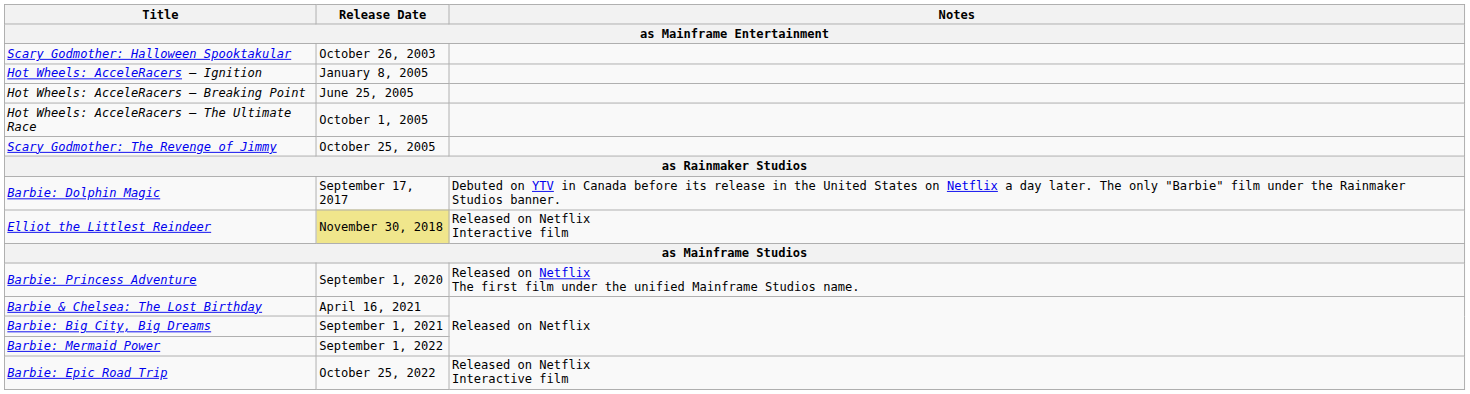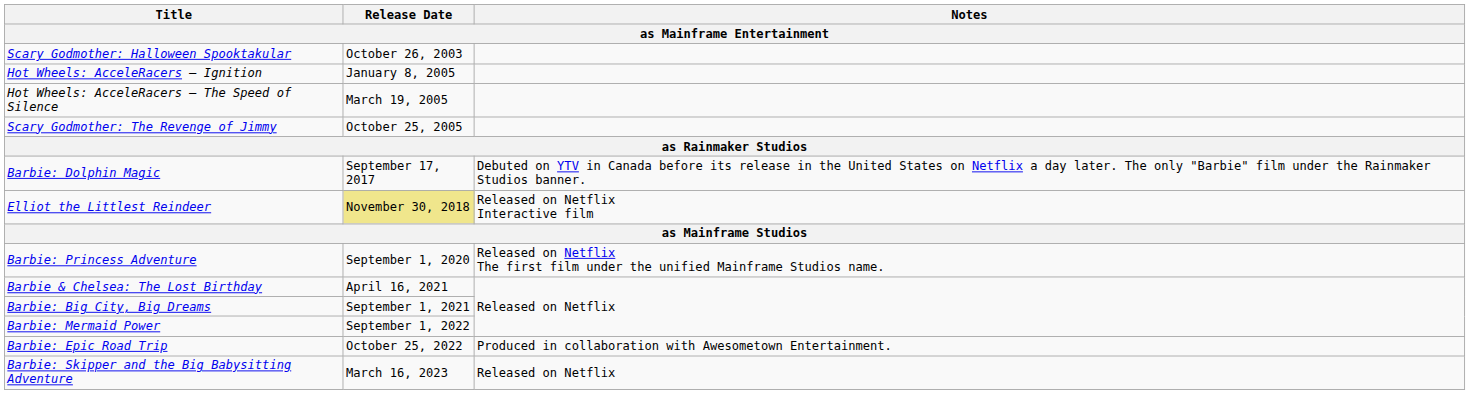 <table class="wikitable sortable">
 <tr>
 <th>Title</th>
 <th>Release Date</th>
 <th>Notes</th>
 </tr>
 <tr>
 <th colspan="3">as Mainframe Entertainment</th>
 </tr>
 <tr>
 <td><em><a href='#'>Scary Godmother: Halloween Spooktakular</a></em></td>
 <td>October 26, 2003</td>
 <td></td>
 </tr>
 <tr>
 <td><em><a href='#'>Hot Wheels: AcceleRacers</a> – Ignition</em></td>
 <td>January 8, 2005</td>
 <td></td>
 </tr>
 <tr>
-<td><em>Hot Wheels: AcceleRacers – Breaking Point</em></td>
-<td>June 25, 2005</td>
-<td></td>
-</tr>
-<tr>
-<td><em>Hot Wheels: AcceleRacers – The Ultimate Race</em></td>
-<td>October 1, 2005</td>
+<td><em>Hot Wheels: AcceleRacers – The Speed of Silence</em></td>
+<td>March 19, 2005</td>
 <td></td>
 </tr>
 <tr>
 <td><em><a href='#'>Scary Godmother: The Revenge of Jimmy</a></em></td>
 <td>October 25, 2005</td>
 <td></td>
 </tr>
 <tr>
 <th colspan="3">as Rainmaker Studios</th>
 </tr>
 <tr>
 <td><em><a href='#'>Barbie: Dolphin Magic</a></em></td>
 <td>September 17, 2017</td>
 <td>Debuted on <a href='#'>YTV</a> in Canada before its release in the United States on <a href='#'>Netflix</a> a day later. The only "Barbie" film under the Rainmaker Studios banner.</td>
 </tr>
 <tr>
 <td><em><a href='#'>Elliot the Littlest Reindeer</a></em></td>
 <td style="background: khaki;">November 30, 2018</td>
 <td>Released on Netflix<br>Interactive film</td>
 </tr>
 <tr>
 <th colspan="3">as Mainframe Studios</th>
 </tr>
 <tr>
 <td><em><a href='#'>Barbie: Princess Adventure</a></em></td>
 <td>September 1, 2020</td>
 <td>Released on <a href='#'>Netflix</a><br>The first film under the unified Mainframe Studios name.</td>
 </tr>
 <tr>
 <td><em><a href='#'>Barbie & Chelsea: The Lost Birthday</a></em></td>
 <td>April 16, 2021</td>
 <td rowspan="3">Released on Netflix</td>
 </tr>
 <tr>
 <td><em><a href='#'>Barbie: Big City, Big Dreams</a></em></td>
 <td>September 1, 2021</td>
 </tr>
 <tr>
 <td><em><a href='#'>Barbie: Mermaid Power</a></em></td>
 <td>September 1, 2022</td>
 </tr>
 <tr>
 <td><em><a href='#'>Barbie: Epic Road Trip</a></em></td>
 <td>October 25, 2022</td>
-<td>Released on Netflix<br>Interactive film</td>
+<td>Produced in collaboration with Awesometown Entertainment.</td>
+</tr>
+<tr>
+<td><em><a href='#'>Barbie: Skipper and the Big Babysitting Adventure</a></em></td>
+<td>March 16, 2023</td>
+<td>Released on Netflix</td>
 </tr>
 </table>
